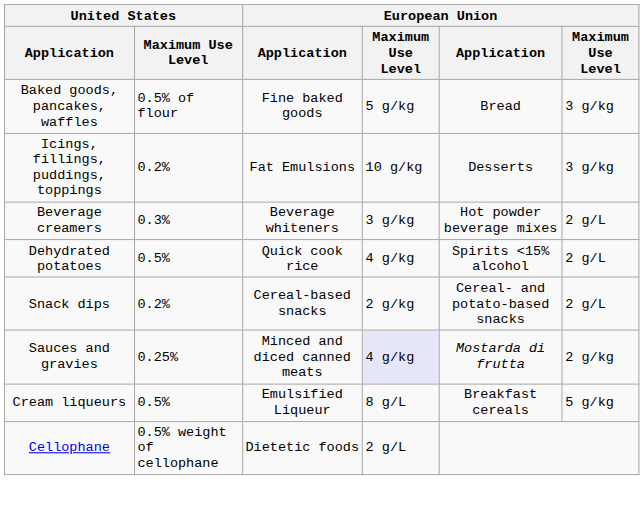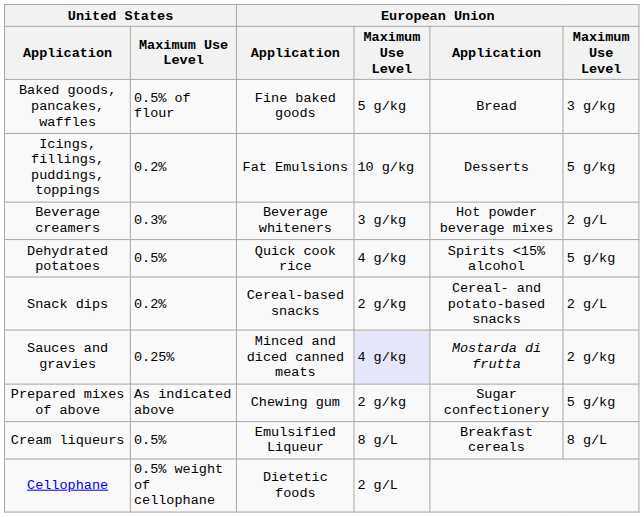 <table class="wikitable">
 <tr align = "center">
 <th colspan="2">United States</th>
 <th colspan="4">European Union</th>
 </tr>
 <tr align = "center">
 <th>Application</th>
 <th>Maximum Use Level</th>
 <th>Application</th>
 <th>Maximum Use Level</th>
 <th>Application</th>
 <th>Maximum Use Level</th>
 </tr>
 <tr align = "center">
 <td>Baked goods, pancakes, waffles</td>
 <td align = "left">0.5% of flour</td>
 <td>Fine baked goods</td>
 <td align = "left">5 g/kg</td>
 <td>Bread</td>
 <td align = "left">3 g/kg</td>
 </tr>
 <tr align = "center">
 <td>Icings, fillings, puddings, toppings</td>
 <td align = "left">0.2%</td>
 <td>Fat Emulsions</td>
 <td align = "left">10 g/kg</td>
 <td>Desserts</td>
-<td align = "left">3 g/kg</td>
+<td align = "left">5 g/kg</td>
 </tr>
 <tr align = "center">
 <td>Beverage creamers</td>
 <td align = "left">0.3%</td>
 <td>Beverage whiteners</td>
 <td align = "left">3 g/kg</td>
 <td>Hot powder beverage mixes</td>
 <td align = "left">2 g/L</td>
 </tr>
 <tr align = "center">
 <td>Dehydrated potatoes</td>
 <td align = "left">0.5%</td>
 <td>Quick cook rice</td>
 <td align = "left">4 g/kg</td>
 <td>Spirits <15% alcohol</td>
-<td align = "left">2 g/L</td>
+<td align = "left">5 g/kg</td>
 </tr>
 <tr align = "center">
 <td>Snack dips</td>
 <td align = "left">0.2%</td>
 <td>Cereal-based snacks</td>
 <td align = "left">2 g/kg</td>
 <td>Cereal- and potato-based snacks</td>
 <td align = "left">2 g/L</td>
 </tr>
 <tr align = "center">
 <td>Sauces and gravies</td>
 <td align = "left">0.25%</td>
 <td>Minced and diced canned meats</td>
 <td align = "left" style="background: lavender;">4 g/kg</td>
 <td><em>Mostarda di frutta</em></td>
 <td align = "left">2 g/kg</td>
 </tr>
 <tr align = "center">
+<td>Prepared mixes of above</td>
+<td align = "left">As indicated above</td>
+<td>Chewing gum</td>
+<td align = "left">2 g/kg</td>
+<td>Sugar confectionery</td>
+<td align = "left">5 g/kg</td>
+</tr>
+<tr align = "center">
 <td>Cream liqueurs</td>
 <td align = "left">0.5%</td>
 <td>Emulsified Liqueur</td>
 <td align = "left">8 g/L</td>
 <td>Breakfast cereals</td>
-<td align = "left">5 g/kg</td>
+<td align = "left">8 g/L</td>
 </tr>
 <tr align = "center">
 <td><a href='#'>Cellophane</a></td>
 <td align = "left">0.5% weight of cellophane</td>
 <td>Dietetic foods</td>
 <td align = "left">2 g/L</td>
 </tr>
 </table>
